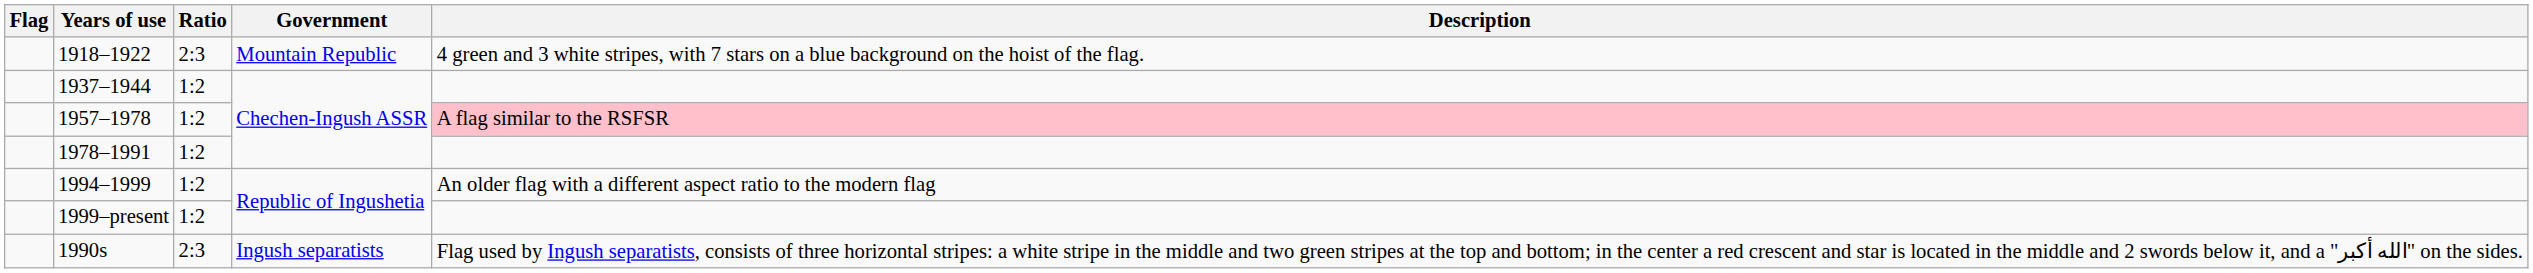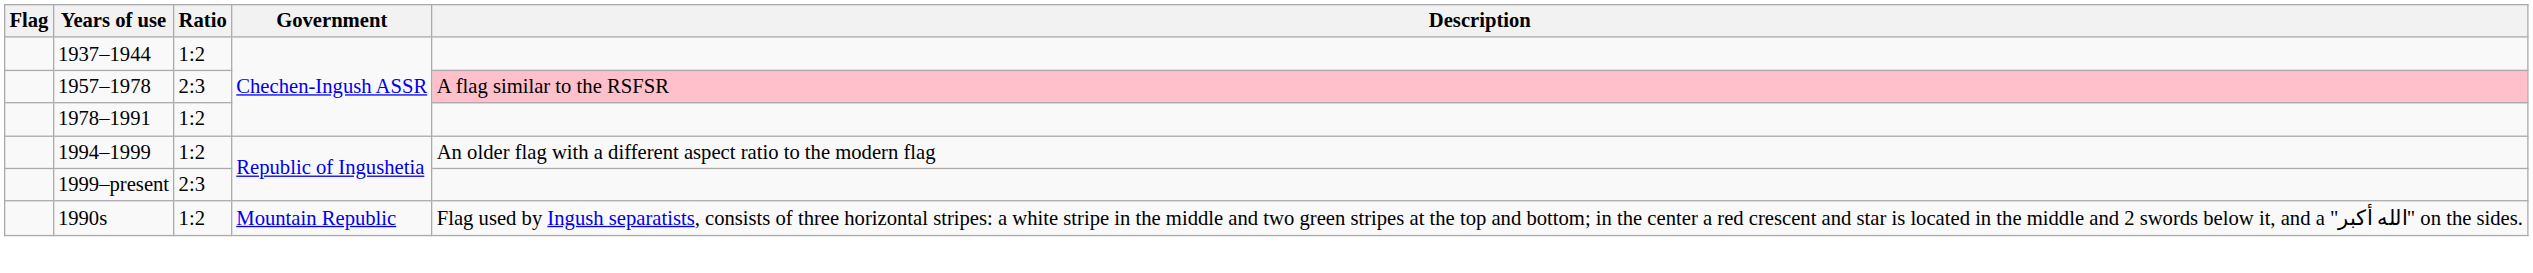 <table class="wikitable">
 <tr>
 <th>Flag</th>
 <th>Years of use</th>
 <th>Ratio</th>
 <th>Government</th>
 <th><strong>Description</strong></th>
-</tr>
-<tr>
-<td></td>
-<td>1918–1922</td>
-<td>2:3</td>
-<td><a href='#'>Mountain Republic</a></td>
-<td>4 green and 3 white stripes, with 7 stars on a blue background on the hoist of the flag.</td>
 </tr>
 <tr>
 <td></td>
 <td>1937–1944</td>
 <td>1:2</td>
 <td rowspan="3"><a href='#'>Chechen-Ingush ASSR</a></td>
 <td></td>
 </tr>
 <tr>
 <td></td>
 <td>1957–1978</td>
-<td>1:2</td>
+<td>2:3</td>
 <td style="background: pink;">A flag similar to the RSFSR</td>
 </tr>
 <tr>
 <td></td>
 <td>1978–1991</td>
 <td>1:2</td>
 <td></td>
 </tr>
 <tr>
 <td></td>
 <td>1994–1999</td>
 <td>1:2</td>
 <td rowspan="2"><a href='#'>Republic of Ingushetia</a></td>
 <td>An older flag with a different aspect ratio to the modern flag</td>
 </tr>
 <tr>
 <td></td>
 <td>1999–present</td>
-<td>1:2</td>
+<td>2:3</td>
 <td></td>
 </tr>
 <tr>
 <td></td>
 <td>1990s</td>
-<td>2:3</td>
-<td><a href='#'>Ingush separatists</a></td>
+<td>1:2</td>
+<td><a href='#'>Mountain Republic</a></td>
 <td>Flag used by <a href='#'>Ingush separatists</a>, consists of three horizontal stripes: a white stripe in the middle and two green stripes at the top and bottom; in the center a red crescent and star is located in the middle and 2 swords below it, and a "الله أكبر" on the sides.</td>
 </tr>
 </table>
